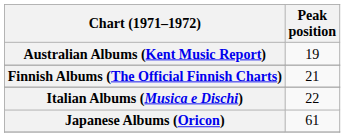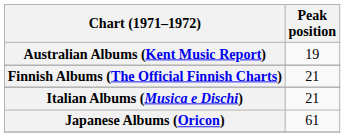 <table class="wikitable sortable plainrowheaders" style="text-align:center">
 <tr>
 <th scope="col">Chart (1971–1972)</th>
 <th scope="col">Peak<br>position</th>
 </tr>
 <tr>
 <th scope="row">Australian Albums (<a href='#'>Kent Music Report</a>)</th>
 <td style="text-align:center;">19</td>
 </tr>
 <tr>
 </tr>
 <tr>
 <th scope="row">Finnish Albums (<a href='#'>The Official Finnish Charts</a>)</th>
 <td align="center">21</td>
 </tr>
 <tr>
 </tr>
 <tr>
 <th scope="row">Italian Albums (<em><a href='#'>Musica e Dischi</a></em>)</th>
-<td align="center">22</td>
+<td align="center">21</td>
 </tr>
 <tr>
 <th scope="row">Japanese Albums (<a href='#'>Oricon</a>)</th>
 <td align="center">61</td>
 </tr>
 <tr>
 </tr>
 <tr>
 </tr>
 </table>
